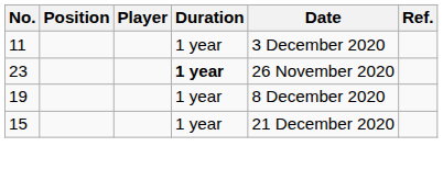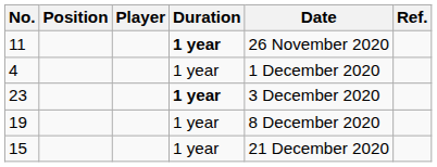 <table class="wikitable">
 <tr>
 <th scope="col">No.</th>
 <th scope="col">Position</th>
 <th scope="col">Player</th>
 <th scope="col">Duration</th>
 <th scope="col">Date</th>
 <th scope="col">Ref.</th>
 </tr>
 <tr>
 <td>11</td>
 <td></td>
 <td align="left"></td>
+<td><strong>1 year</strong></td>
+<td>26 November 2020</td>
+<td></td>
+</tr>
+<tr>
+<td>4</td>
+<td></td>
+<td align="left"></td>
 <td>1 year</td>
-<td>3 December 2020</td>
+<td>1 December 2020</td>
 <td></td>
 </tr>
 <tr>
 <td>23</td>
 <td></td>
 <td align="left"></td>
 <td><strong>1 year</strong></td>
-<td>26 November 2020</td>
+<td>3 December 2020</td>
 <td></td>
 </tr>
 <tr>
 <td>19</td>
 <td></td>
 <td align="left"></td>
 <td>1 year</td>
 <td>8 December 2020</td>
 <td></td>
 </tr>
 <tr>
 <td>15</td>
 <td></td>
 <td align="left"></td>
 <td>1 year</td>
 <td>21 December 2020</td>
 <td></td>
 </tr>
 </table>
